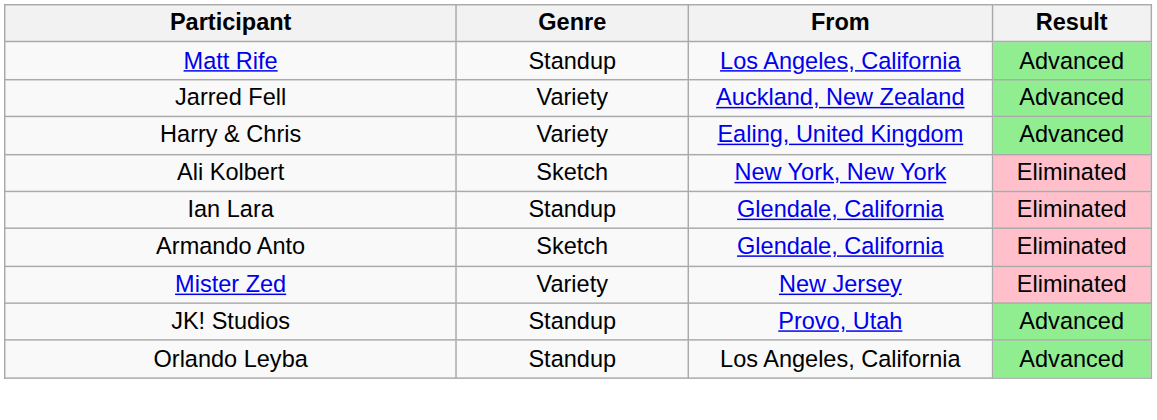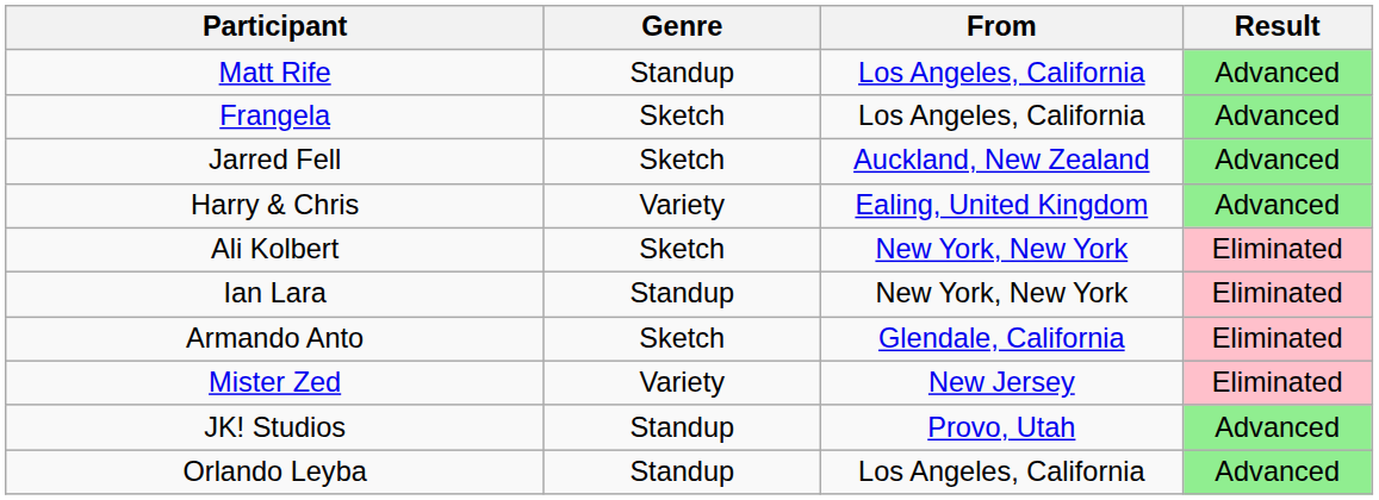 <table class="wikitable" style="text-align:center;">
 <tr>
 <th scope="col" style="width: 300px;">Participant</th>
 <th scope="col" style="width: 150px;">Genre</th>
 <th scope="col" style="width: 200px;">From</th>
 <th scope="col" style="width: 100px;">Result</th>
 </tr>
 <tr>
 <td><a href='#'>Matt Rife</a></td>
 <td>Standup</td>
 <td><a href='#'>Los Angeles, California</a></td>
 <td style="background:lightgreen;">Advanced</td>
 </tr>
 <tr>
+<td><a href='#'>Frangela</a></td>
+<td>Sketch</td>
+<td>Los Angeles, California</td>
+<td style="background:lightgreen;">Advanced</td>
+</tr>
+<tr>
 <td>Jarred Fell</td>
-<td>Variety</td>
+<td>Sketch</td>
 <td><a href='#'>Auckland, New Zealand</a></td>
 <td style="background:lightgreen;">Advanced</td>
 </tr>
 <tr>
 <td>Harry & Chris</td>
 <td>Variety</td>
 <td><a href='#'>Ealing, United Kingdom</a></td>
 <td style="background:lightgreen;">Advanced</td>
 </tr>
 <tr>
 <td>Ali Kolbert</td>
 <td>Sketch</td>
 <td><a href='#'>New York, New York</a></td>
 <td style="background:pink;">Eliminated</td>
 </tr>
 <tr>
 <td>Ian Lara</td>
 <td>Standup</td>
-<td><a href='#'>Glendale, California</a></td>
+<td>New York, New York</td>
 <td style="background:pink;">Eliminated</td>
 </tr>
 <tr>
 <td>Armando Anto</td>
 <td>Sketch</td>
 <td><a href='#'>Glendale, California</a></td>
 <td style="background:pink;">Eliminated</td>
 </tr>
 <tr>
 <td><a href='#'>Mister Zed</a></td>
 <td>Variety</td>
 <td><a href='#'>New Jersey</a></td>
 <td style="background:pink;">Eliminated</td>
 </tr>
 <tr>
 <td>JK! Studios</td>
 <td>Standup</td>
 <td><a href='#'>Provo, Utah</a></td>
 <td style="background:lightgreen;">Advanced</td>
 </tr>
 <tr>
 <td>Orlando Leyba</td>
 <td>Standup</td>
 <td>Los Angeles, California</td>
 <td style="background:lightgreen;">Advanced</td>
 </tr>
 </table>
